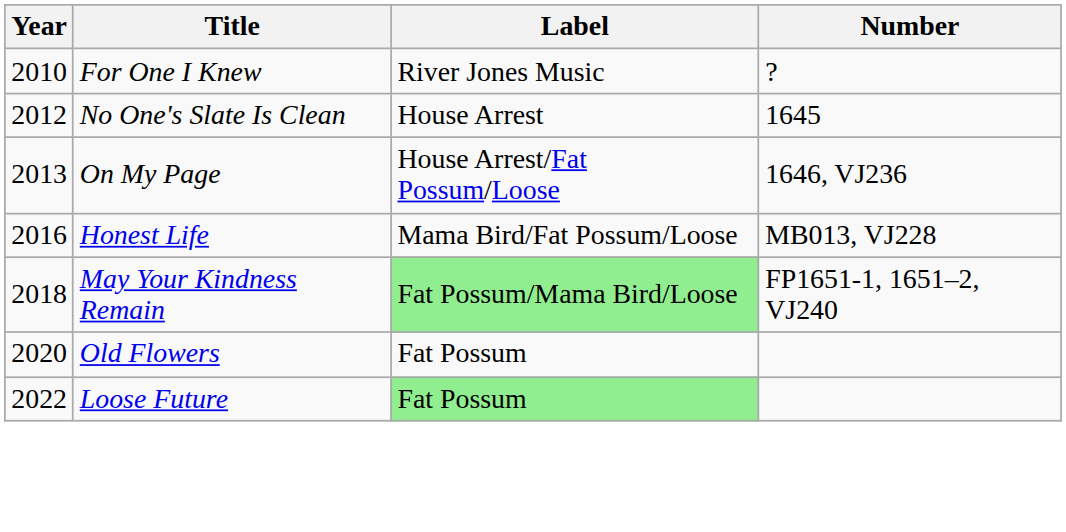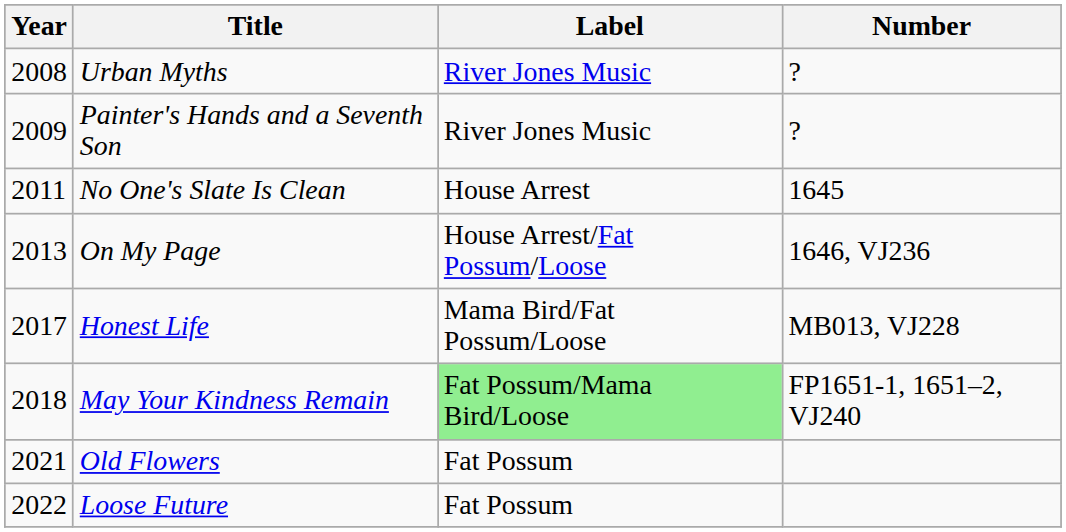 <table class="wikitable sortable">
 <tr>
 <th>Year</th>
 <th>Title</th>
 <th>Label</th>
 <th>Number</th>
 </tr>
 <tr>
-<td>2010</td>
-<td><em>For One I Knew</em></td>
+<td>2008</td>
+<td><em>Urban Myths</em></td>
+<td><a href='#'>River Jones Music</a></td>
+<td>?</td>
+</tr>
+<tr>
+<td>2009</td>
+<td><em>Painter's Hands and a Seventh Son</em></td>
 <td>River Jones Music</td>
 <td>?</td>
 </tr>
 <tr>
-<td>2012</td>
+<td>2011</td>
 <td><em>No One's Slate Is Clean</em></td>
 <td>House Arrest</td>
 <td>1645</td>
 </tr>
 <tr>
 <td>2013</td>
 <td><em>On My Page</em></td>
 <td>House Arrest/<a href='#'>Fat Possum</a>/<a href='#'>Loose</a></td>
 <td>1646, VJ236</td>
 </tr>
 <tr>
-<td>2016</td>
+<td>2017</td>
 <td><em><a href='#'>Honest Life</a></em></td>
 <td>Mama Bird/Fat Possum/Loose</td>
 <td>MB013, VJ228</td>
 </tr>
 <tr>
 <td>2018</td>
 <td><em><a href='#'>May Your Kindness Remain</a></em></td>
 <td style="background: lightgreen;">Fat Possum/Mama Bird/Loose</td>
 <td>FP1651-1, 1651–2, VJ240</td>
 </tr>
 <tr>
-<td>2020</td>
+<td>2021</td>
 <td><em><a href='#'>Old Flowers</a></em></td>
 <td>Fat Possum</td>
 <td></td>
 </tr>
 <tr>
 <td>2022</td>
 <td><em><a href='#'>Loose Future</a></em></td>
-<td style="background: lightgreen;">Fat Possum</td>
+<td>Fat Possum</td>
 <td></td>
 </tr>
 </table>
